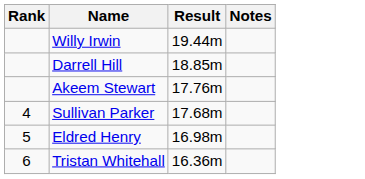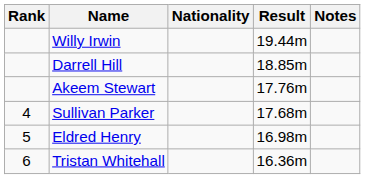 <table class="wikitable sortable" style="text-align:center">
 <tr>
 <th>Rank</th>
 <th>Name</th>
+<th>Nationality</th>
 <th>Result</th>
 <th>Notes</th>
 </tr>
 <tr>
 <td></td>
 <td align=left><a href='#'>Willy Irwin</a></td>
+<td align=left></td>
 <td>19.44m</td>
 <td></td>
 </tr>
 <tr>
 <td></td>
 <td align=left><a href='#'>Darrell Hill</a></td>
+<td align=left></td>
 <td>18.85m</td>
 <td></td>
 </tr>
 <tr>
 <td></td>
 <td align=left><a href='#'>Akeem Stewart</a></td>
+<td align=left></td>
 <td>17.76m</td>
 <td></td>
 </tr>
 <tr>
 <td>4</td>
 <td align=left><a href='#'>Sullivan Parker</a></td>
+<td align=left></td>
 <td>17.68m</td>
 <td></td>
 </tr>
 <tr>
 <td>5</td>
 <td align=left><a href='#'>Eldred Henry</a></td>
+<td align=left></td>
 <td>16.98m</td>
 <td></td>
 </tr>
 <tr>
 <td>6</td>
 <td align=left><a href='#'>Tristan Whitehall</a></td>
+<td align=left></td>
 <td>16.36m</td>
 <td></td>
 </tr>
 </table>
